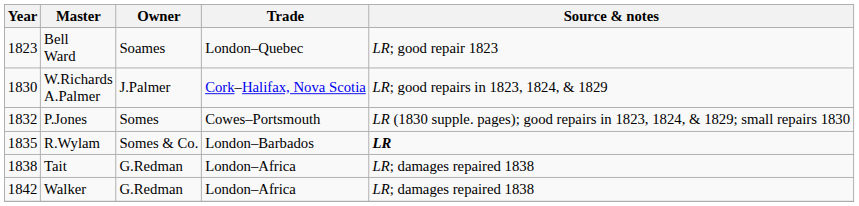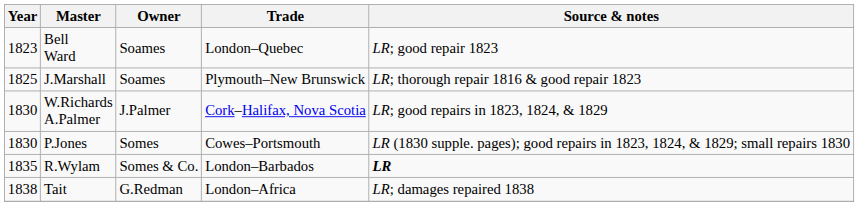 <table class="sortable wikitable">
 <tr>
 <th>Year</th>
 <th>Master</th>
 <th>Owner</th>
 <th>Trade</th>
 <th>Source & notes</th>
 </tr>
 <tr>
 <td>1823</td>
 <td>Bell<br>Ward</td>
 <td>Soames</td>
 <td>London–Quebec</td>
 <td><em>LR</em>; good repair 1823</td>
 </tr>
 <tr>
+<td>1825</td>
+<td>J.Marshall</td>
+<td>Soames</td>
+<td>Plymouth–New Brunswick</td>
+<td><em>LR</em>; thorough repair 1816 & good repair 1823</td>
+</tr>
+<tr>
 <td>1830</td>
 <td>W.Richards<br>A.Palmer</td>
 <td>J.Palmer</td>
 <td><a href='#'>Cork</a>–<a href='#'>Halifax, Nova Scotia</a></td>
 <td><em>LR</em>; good repairs in 1823, 1824, & 1829</td>
 </tr>
 <tr>
-<td>1832</td>
+<td>1830</td>
 <td>P.Jones</td>
 <td>Somes</td>
 <td>Cowes–Portsmouth</td>
 <td><em>LR</em> (1830 supple. pages); good repairs in 1823, 1824, & 1829; small repairs 1830</td>
 </tr>
 <tr>
 <td>1835</td>
 <td>R.Wylam</td>
 <td>Somes & Co.</td>
 <td>London–Barbados</td>
 <td><strong><em>LR</em></strong></td>
 </tr>
 <tr>
 <td>1838</td>
 <td>Tait</td>
 <td>G.Redman</td>
 <td>London–Africa</td>
 <td><em>LR</em>; damages repaired 1838</td>
 </tr>
 <tr>
-<td>1842</td>
-<td>Walker</td>
-<td>G.Redman</td>
-<td>London–Africa</td>
-<td><em>LR</em>; damages repaired 1838</td>
-</tr>
-<tr>
 </tr>
 </table>
